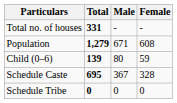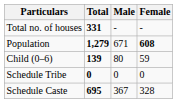 <table class="wikitable">
 <tr>
 <th>Particulars</th>
 <th>Total</th>
 <th>Male</th>
 <th>Female</th>
 </tr>
 <tr>
 <td>Total no. of houses</td>
 <td><strong>331</strong></td>
 <td>-</td>
 <td>-</td>
 </tr>
 <tr>
 <td>Population</td>
 <td><strong>1,279</strong></td>
 <td>671</td>
-<td>608</td>
+<td><strong>608</strong></td>
 </tr>
 <tr>
 <td>Child (0–6)</td>
 <td><strong>139</strong></td>
 <td>80</td>
 <td>59</td>
 </tr>
 <tr>
+<td>Schedule Tribe</td>
+<td><strong>0</strong></td>
+<td>0</td>
+<td>0</td>
+</tr>
+<tr>
 <td>Schedule Caste</td>
 <td><strong>695</strong></td>
 <td>367</td>
 <td>328</td>
 </tr>
-<tr>
-<td>Schedule Tribe</td>
-<td><strong>0</strong></td>
-<td>0</td>
-<td>0</td>
-</tr>
 </table>
